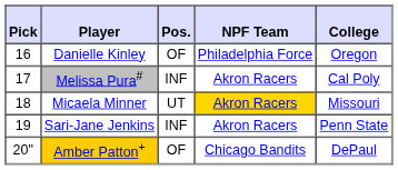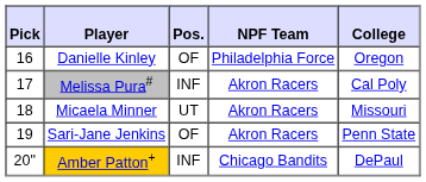 <table style="text-align: center" border="1" cellpadding="3" cellspacing="0">
 <tr>
 <th style="background:#ddf;"><br>Pick</th>
 <th style="background:#ddf;"><br>Player</th>
 <th style="background:#ddf;"><br>Pos.</th>
 <th style="background:#ddf;"><br>NPF Team</th>
 <th style="background:#ddf;"><br>College</th>
 </tr>
 <tr>
 <td>16</td>
 <td><a href='#'>Danielle Kinley</a></td>
 <td>OF</td>
 <td><a href='#'>Philadelphia Force</a></td>
 <td><a href='#'>Oregon</a></td>
 </tr>
 <tr>
 <td>17</td>
 <td style="background:#C0C0C0;"><a href='#'>Melissa Pura</a><sup>#</sup></td>
 <td>INF</td>
 <td><a href='#'>Akron Racers</a></td>
 <td><a href='#'>Cal Poly</a></td>
 </tr>
 <tr>
 <td>18</td>
 <td><a href='#'>Micaela Minner</a></td>
 <td>UT</td>
-<td style="background: gold;"><a href='#'>Akron Racers</a></td>
+<td><a href='#'>Akron Racers</a></td>
 <td><a href='#'>Missouri</a></td>
 </tr>
 <tr>
 <td>19</td>
 <td><a href='#'>Sari-Jane Jenkins</a></td>
-<td>INF</td>
+<td>OF</td>
 <td><a href='#'>Akron Racers</a></td>
 <td><a href='#'>Penn State</a></td>
 </tr>
 <tr>
 <td>20"</td>
 <td style="background:#FFCC00;"><a href='#'>Amber Patton</a><sup>+</sup></td>
-<td>OF</td>
+<td>INF</td>
 <td><a href='#'>Chicago Bandits</a></td>
 <td><a href='#'>DePaul</a></td>
 </tr>
 </table>
